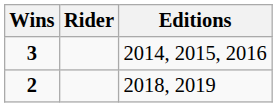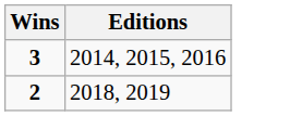 <table class="wikitable">
 <tr>
 <th>Wins</th>
-<th>Rider</th>
 <th>Editions</th>
 </tr>
 <tr>
 <td align=center><strong>3</strong></td>
-<td><em></em></td>
 <td>2014, 2015, 2016</td>
 </tr>
 <tr>
 <td align=center><strong>2</strong></td>
-<td><em></em></td>
 <td>2018, 2019</td>
 </tr>
 </table>
